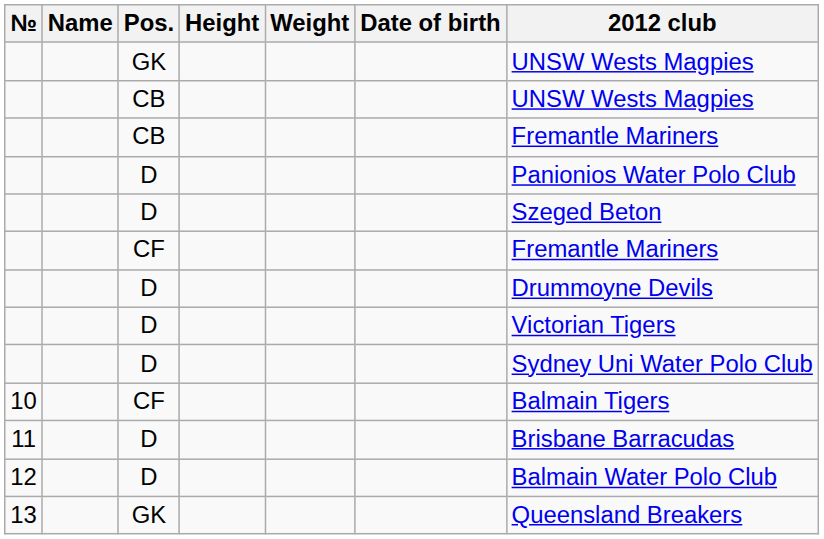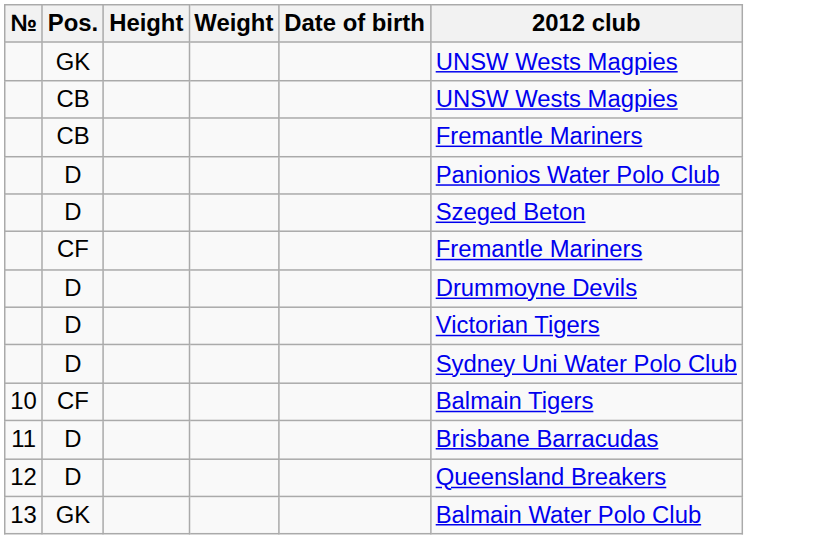 <table class="wikitable sortable" style="font-size:100%; text-align:center;">
 <tr>
 <th>№</th>
-<th>Name</th>
 <th>Pos.</th>
 <th>Height</th>
 <th>Weight</th>
 <th>Date of birth</th>
 <th>2012 club</th>
 </tr>
 <tr>
 <td></td>
-<td style="text-align:left;"></td>
 <td>GK</td>
 <td></td>
 <td></td>
 <td style="text-align:right;"></td>
 <td style="text-align:left;"> <a href='#'>UNSW Wests Magpies</a></td>
 </tr>
 <tr>
 <td></td>
-<td style="text-align:left;"></td>
 <td>CB</td>
 <td></td>
 <td></td>
 <td style="text-align:right;"></td>
 <td style="text-align:left;"> <a href='#'>UNSW Wests Magpies</a></td>
 </tr>
 <tr>
 <td></td>
-<td style="text-align:left;"></td>
 <td>CB</td>
 <td></td>
 <td></td>
 <td style="text-align:right;"></td>
 <td style="text-align:left;"> <a href='#'>Fremantle Mariners</a></td>
 </tr>
 <tr>
 <td></td>
-<td style="text-align:left;"></td>
 <td>D</td>
 <td></td>
 <td></td>
 <td style="text-align:right;"></td>
 <td style="text-align:left;"> <a href='#'>Panionios Water Polo Club</a></td>
 </tr>
 <tr>
 <td></td>
-<td style="text-align:left;"></td>
 <td>D</td>
 <td></td>
 <td></td>
 <td style="text-align:right;"></td>
 <td style="text-align:left;"> <a href='#'>Szeged Beton</a></td>
 </tr>
 <tr>
 <td></td>
-<td style="text-align:left;"></td>
 <td>CF</td>
 <td></td>
 <td></td>
 <td style="text-align:right;"></td>
 <td style="text-align:left;"> <a href='#'>Fremantle Mariners</a></td>
 </tr>
 <tr>
 <td></td>
-<td style="text-align:left;"></td>
 <td>D</td>
 <td></td>
 <td></td>
 <td style="text-align:right;"></td>
 <td style="text-align:left;"> <a href='#'>Drummoyne Devils</a></td>
 </tr>
 <tr>
 <td></td>
-<td style="text-align:left;"></td>
 <td>D</td>
 <td></td>
 <td></td>
 <td style="text-align:right;"></td>
 <td style="text-align:left;"> <a href='#'>Victorian Tigers</a></td>
 </tr>
 <tr>
 <td></td>
-<td style="text-align:left;"></td>
 <td>D</td>
 <td></td>
 <td></td>
 <td style="text-align:right;"></td>
 <td style="text-align:left;"> <a href='#'>Sydney Uni Water Polo Club</a></td>
 </tr>
 <tr>
 <td>10</td>
-<td style="text-align:left;"></td>
 <td>CF</td>
 <td></td>
 <td></td>
 <td style="text-align:right;"></td>
 <td style="text-align:left;"> <a href='#'>Balmain Tigers</a></td>
 </tr>
 <tr>
 <td>11</td>
-<td style="text-align:left;"></td>
 <td>D</td>
 <td></td>
 <td></td>
 <td style="text-align:right;"></td>
 <td style="text-align:left;"> <a href='#'>Brisbane Barracudas</a></td>
 </tr>
 <tr>
 <td>12</td>
-<td style="text-align:left;"></td>
 <td>D</td>
+<td></td>
+<td></td>
+<td style="text-align:right;"></td>
+<td style="text-align:left;"> <a href='#'>Queensland Breakers</a></td>
+</tr>
+<tr>
+<td>13</td>
+<td>GK</td>
 <td></td>
 <td></td>
 <td style="text-align:right;"></td>
 <td style="text-align:left;"> <a href='#'>Balmain Water Polo Club</a></td>
 </tr>
-<tr>
-<td>13</td>
-<td style="text-align:left;"></td>
-<td>GK</td>
-<td></td>
-<td></td>
-<td style="text-align:right;"></td>
-<td style="text-align:left;"> <a href='#'>Queensland Breakers</a></td>
-</tr>
 </table>
